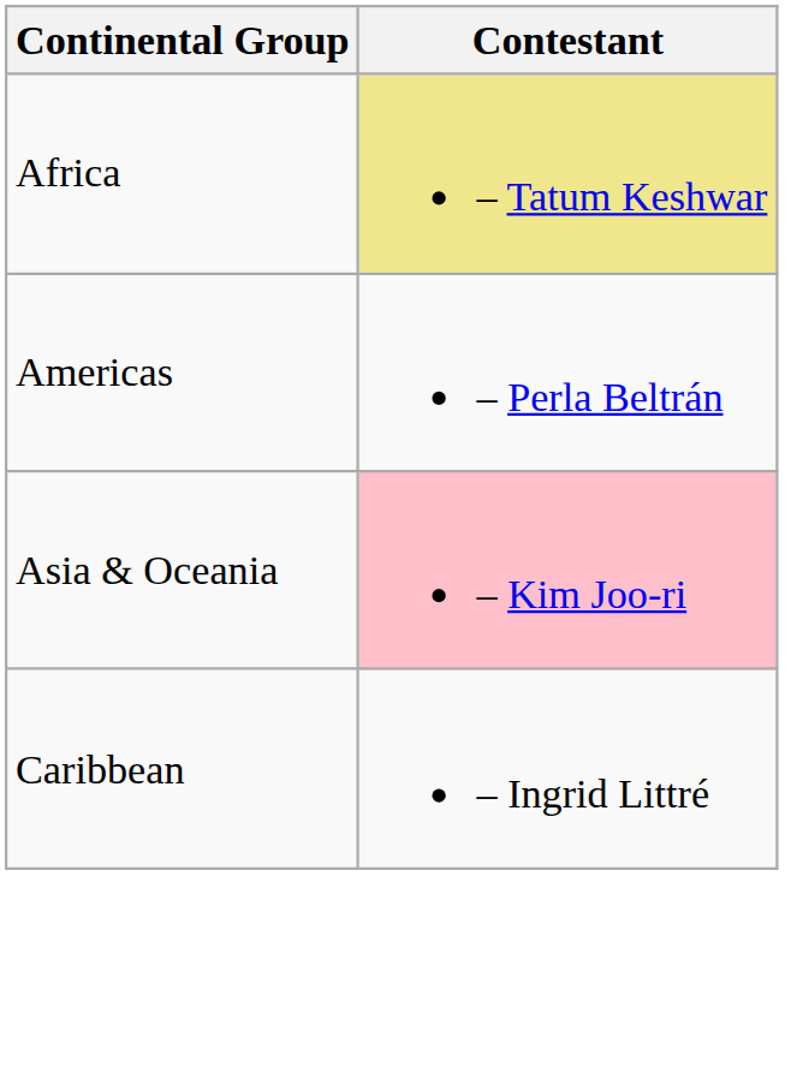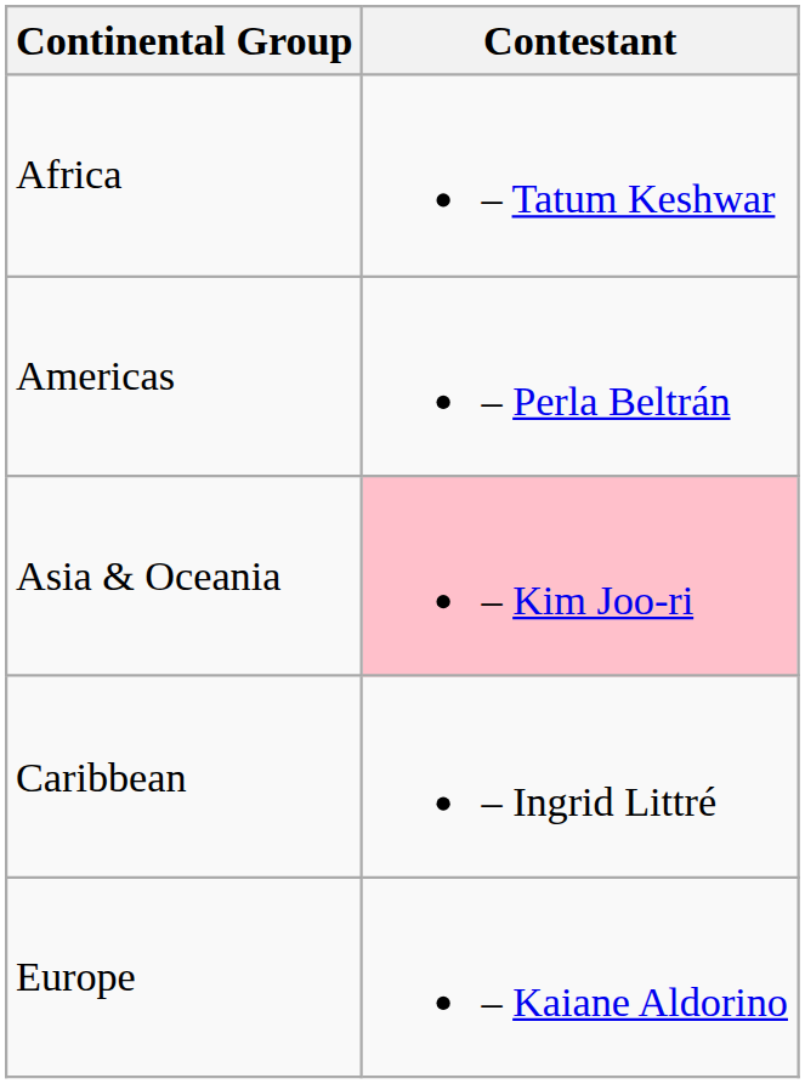 <table class="wikitable sortable" style="font-size:95%;">
 <tr>
 <th>Continental Group</th>
 <th>Contestant</th>
 </tr>
 <tr>
 <td>Africa</td>
-<td style="background: khaki;"><br><ul><li> – <a href='#'>Tatum Keshwar</a></li></ul></td>
+<td><br><ul><li> – <a href='#'>Tatum Keshwar</a></li></ul></td>
 </tr>
 <tr>
 <td>Americas</td>
 <td><br><ul><li> – <a href='#'>Perla Beltrán</a></li></ul></td>
 </tr>
 <tr>
 <td>Asia & Oceania</td>
 <td style="background: pink;"><br><ul><li> – <a href='#'>Kim Joo-ri</a></li></ul></td>
 </tr>
 <tr>
 <td>Caribbean</td>
 <td><br><ul><li> – Ingrid Littré</li></ul></td>
 </tr>
+<tr>
+<td>Europe</td>
+<td><br><ul><li> – <a href='#'>Kaiane Aldorino</a></li></ul></td>
+</tr>
 </table>
